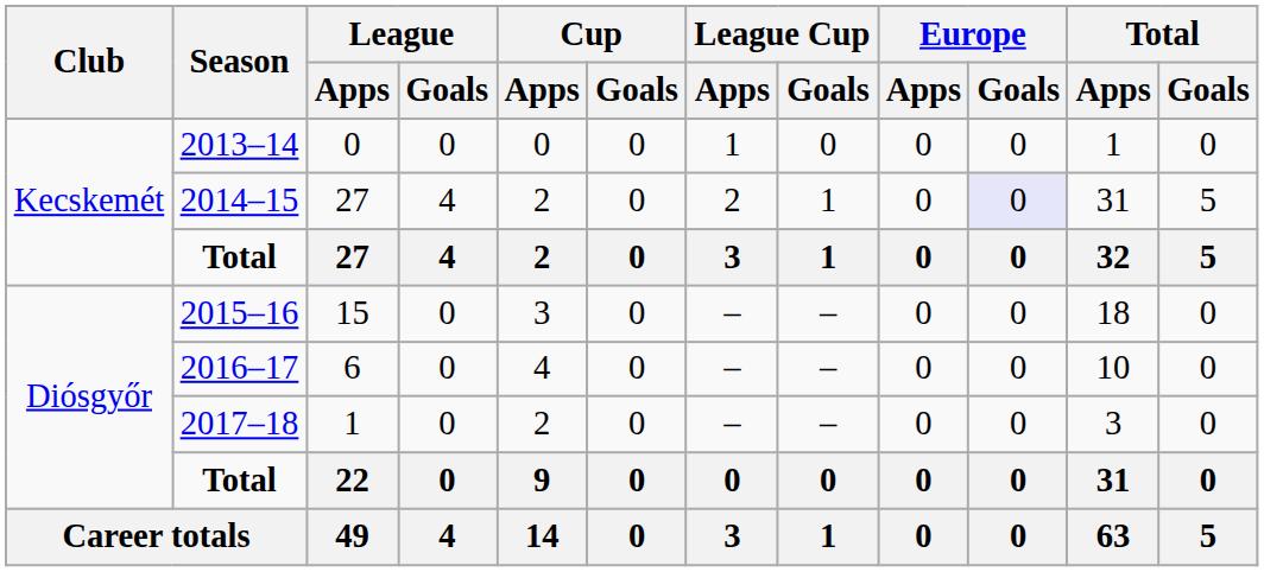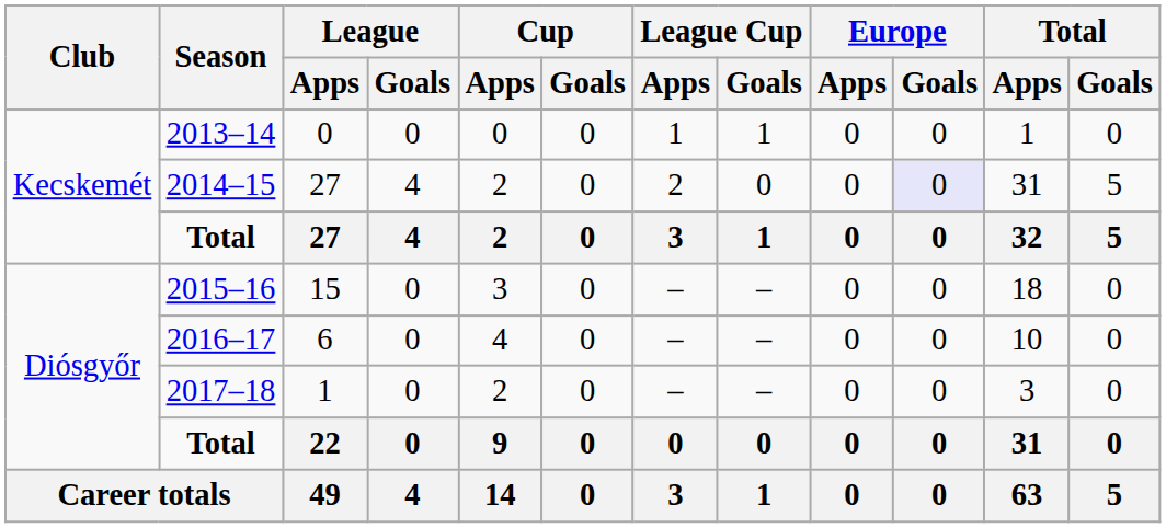 <table class="wikitable" style="font-size:90%; text-align: center;">
 <tr>
 <th rowspan="2">Club</th>
 <th rowspan="2">Season</th>
 <th colspan="2">League</th>
 <th colspan="2">Cup</th>
 <th colspan="2">League Cup</th>
 <th colspan="2"><a href='#'>Europe</a></th>
 <th colspan="2">Total</th>
 </tr>
 <tr>
 <th>Apps</th>
 <th>Goals</th>
 <th>Apps</th>
 <th>Goals</th>
 <th>Apps</th>
 <th>Goals</th>
 <th>Apps</th>
 <th>Goals</th>
 <th>Apps</th>
 <th>Goals</th>
 </tr>
 <tr>
 <td rowspan="3" align=center valign=center><a href='#'>Kecskemét</a></td>
 <td !colspan="2"><a href='#'>2013–14</a></td>
 <td>0</td>
 <td>0</td>
 <td>0</td>
 <td>0</td>
 <td>1</td>
-<td>0</td>
+<td>1</td>
 <td>0</td>
 <td>0</td>
 <td>1</td>
 <td>0</td>
 </tr>
 <tr>
 <td !colspan="2"><a href='#'>2014–15</a></td>
 <td>27</td>
 <td>4</td>
 <td>2</td>
 <td>0</td>
 <td>2</td>
-<td>1</td>
+<td>0</td>
 <td>0</td>
 <td style="background: lavender;">0</td>
 <td>31</td>
 <td>5</td>
 </tr>
 <tr>
 <td !colspan="2"><strong>Total</strong></td>
 <th>27</th>
 <th>4</th>
 <th>2</th>
 <th>0</th>
 <th>3</th>
 <th>1</th>
 <th>0</th>
 <th>0</th>
 <th>32</th>
 <th>5</th>
 </tr>
 <tr>
 <td rowspan="4" align=center valign=center><a href='#'>Diósgyőr</a></td>
 <td !colspan="2"><a href='#'>2015–16</a></td>
 <td>15</td>
 <td>0</td>
 <td>3</td>
 <td>0</td>
 <td>–</td>
 <td>–</td>
 <td>0</td>
 <td>0</td>
 <td>18</td>
 <td>0</td>
 </tr>
 <tr>
 <td !colspan="2"><a href='#'>2016–17</a></td>
 <td>6</td>
 <td>0</td>
 <td>4</td>
 <td>0</td>
 <td>–</td>
 <td>–</td>
 <td>0</td>
 <td>0</td>
 <td>10</td>
 <td>0</td>
 </tr>
 <tr>
 <td !colspan="2"><a href='#'>2017–18</a></td>
 <td>1</td>
 <td>0</td>
 <td>2</td>
 <td>0</td>
 <td>–</td>
 <td>–</td>
 <td>0</td>
 <td>0</td>
 <td>3</td>
 <td>0</td>
 </tr>
 <tr>
 <td !colspan="2"><strong>Total</strong></td>
 <th>22</th>
 <th>0</th>
 <th>9</th>
 <th>0</th>
 <th>0</th>
 <th>0</th>
 <th>0</th>
 <th>0</th>
 <th>31</th>
 <th>0</th>
 </tr>
 <tr>
 <th colspan="2">Career totals</th>
 <th>49</th>
 <th>4</th>
 <th>14</th>
 <th>0</th>
 <th>3</th>
 <th>1</th>
 <th>0</th>
 <th>0</th>
 <th>63</th>
 <th>5</th>
 </tr>
 </table>
